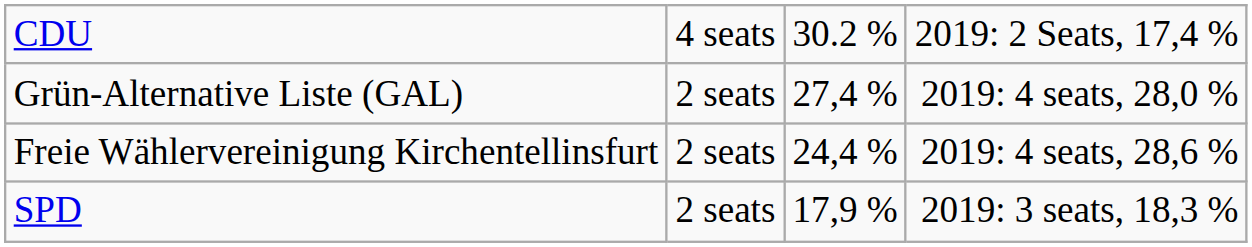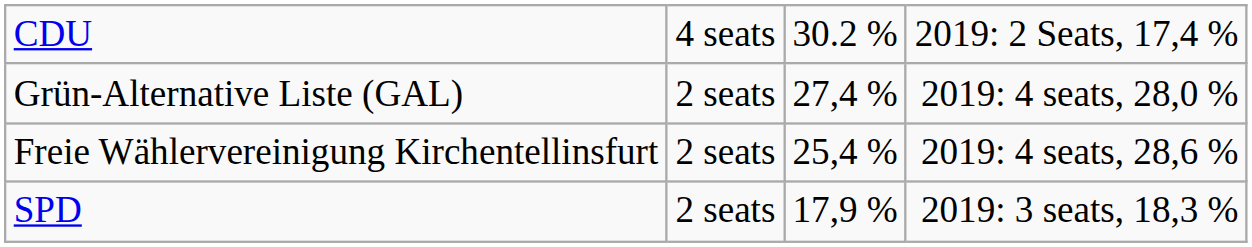 <table class="wikitable">
 <tr>
 <td><a href='#'>CDU</a></td>
 <td align="right">4 seats</td>
 <td align="right">30.2 %</td>
 <td align="right">2019: 2 Seats, 17,4 %</td>
 </tr>
 <tr>
 <td>Grün-Alternative Liste (GAL)</td>
 <td align="right">2 seats</td>
 <td align="right">27,4 %</td>
 <td align="right">2019: 4 seats, 28,0 %</td>
 </tr>
 <tr>
 <td>Freie Wählervereinigung Kirchentellinsfurt</td>
 <td align="right">2 seats</td>
-<td align="right">24,4 %</td>
+<td align="right">25,4 %</td>
 <td align="right">2019: 4 seats, 28,6 %</td>
 </tr>
 <tr>
 <td><a href='#'>SPD</a></td>
 <td align="right">2 seats</td>
 <td align="right">17,9 %</td>
 <td align="right">2019: 3 seats, 18,3 %</td>
 </tr>
 </table>
